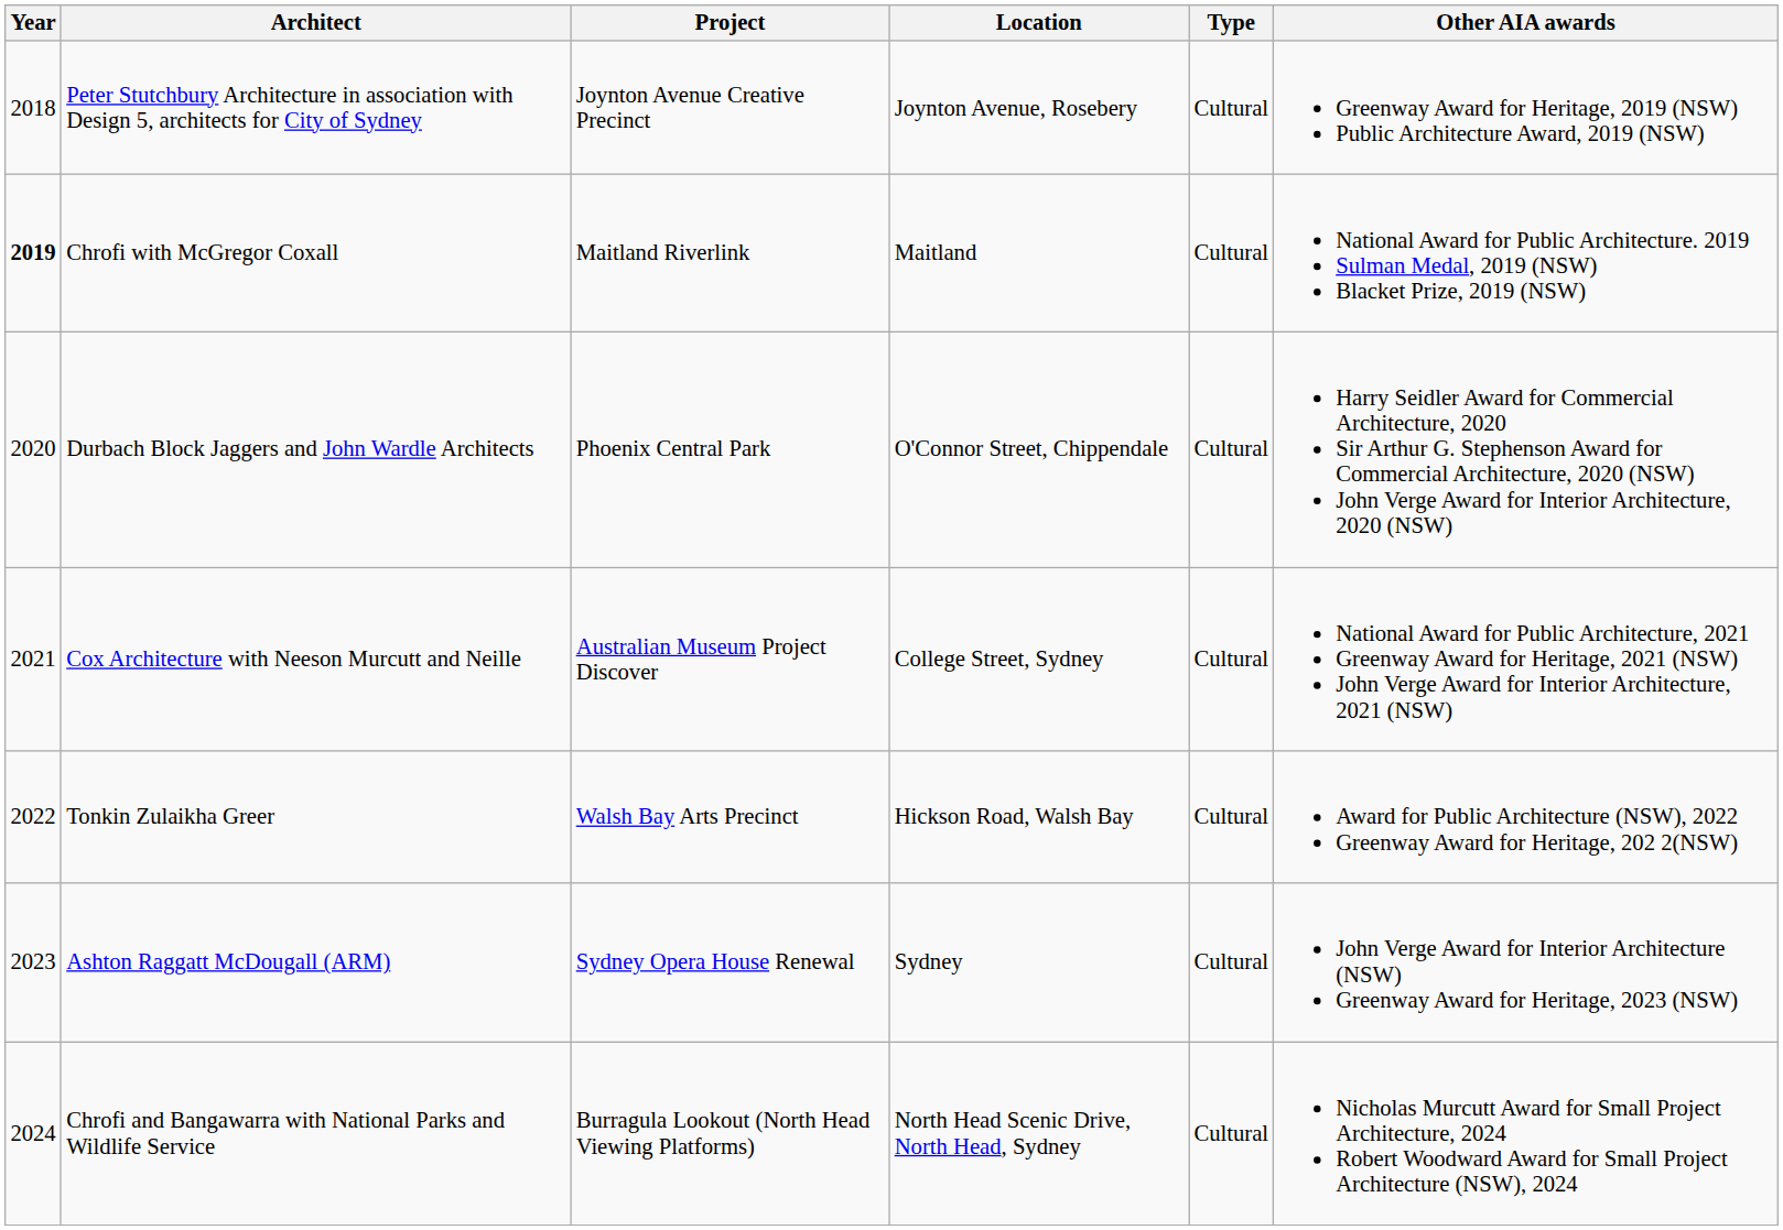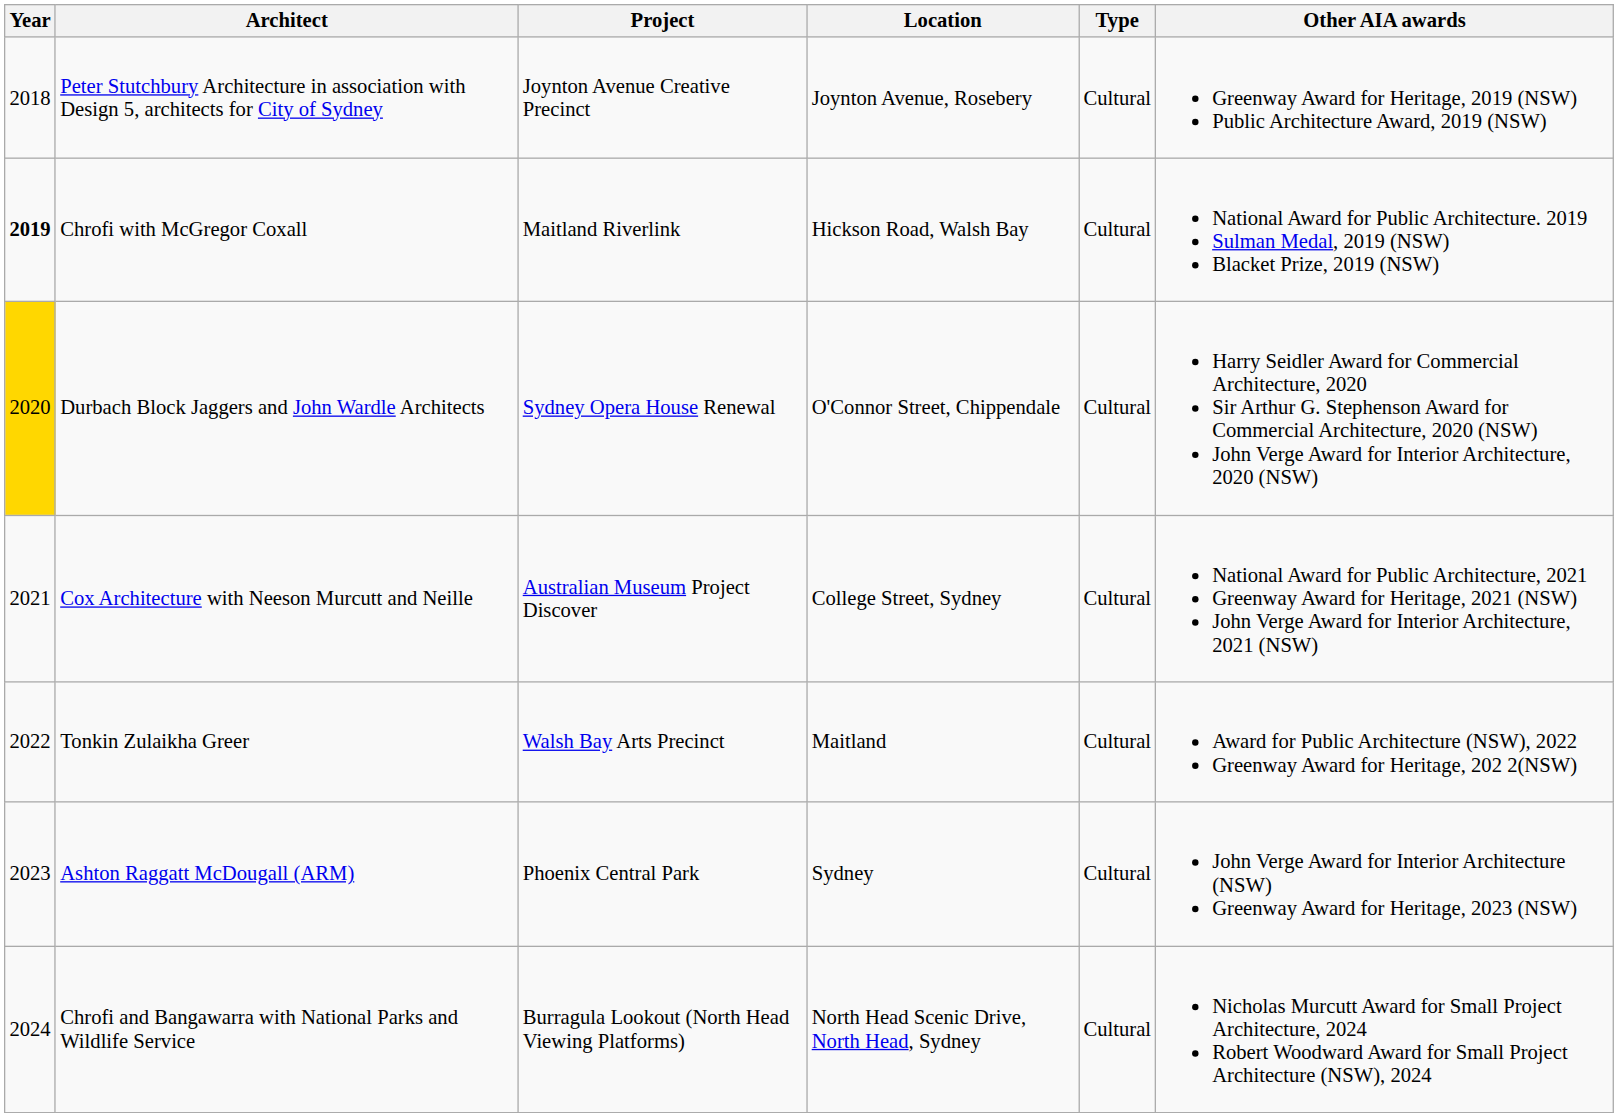 <table class="wikitable sortable">
 <tr>
 <th>Year</th>
 <th>Architect</th>
 <th>Project</th>
 <th>Location</th>
 <th>Type</th>
 <th>Other AIA awards</th>
 </tr>
 <tr>
 <td>2018</td>
 <td><a href='#'>Peter Stutchbury</a> Architecture in association with Design 5, architects for <a href='#'>City of Sydney</a></td>
 <td>Joynton Avenue Creative Precinct</td>
 <td>Joynton Avenue, Rosebery</td>
 <td>Cultural</td>
 <td><br><ul><li>Greenway Award for Heritage, 2019 (NSW)</li><li>Public Architecture Award, 2019 (NSW)</li></ul></td>
 </tr>
 <tr>
 <td><strong>2019</strong></td>
 <td>Chrofi with McGregor Coxall</td>
 <td>Maitland Riverlink</td>
-<td>Maitland</td>
+<td>Hickson Road, Walsh Bay</td>
 <td>Cultural</td>
 <td><br><ul><li>National Award for Public Architecture. 2019</li><li><a href='#'>Sulman Medal</a>, 2019 (NSW)</li><li>Blacket Prize, 2019 (NSW)</li></ul></td>
 </tr>
 <tr>
-<td>2020</td>
+<td style="background: gold;">2020</td>
 <td>Durbach Block Jaggers and <a href='#'>John Wardle</a> Architects</td>
-<td>Phoenix Central Park </td>
+<td><a href='#'>Sydney Opera House</a> Renewal</td>
 <td>O'Connor Street, Chippendale</td>
 <td>Cultural</td>
 <td><br><ul><li>Harry Seidler Award for Commercial Architecture, 2020 </li><li>Sir Arthur G. Stephenson Award for Commercial Architecture, 2020 (NSW)</li><li>John Verge Award for Interior Architecture, 2020 (NSW)</li></ul></td>
 </tr>
 <tr>
 <td>2021</td>
 <td><a href='#'>Cox Architecture</a> with Neeson Murcutt and Neille</td>
 <td><a href='#'>Australian Museum</a> Project Discover</td>
 <td>College Street, Sydney</td>
 <td>Cultural</td>
 <td><br><ul><li>National Award for Public Architecture, 2021</li><li>Greenway Award for Heritage, 2021 (NSW)</li><li>John Verge Award for Interior Architecture, 2021 (NSW)</li></ul></td>
 </tr>
 <tr>
 <td>2022</td>
 <td>Tonkin Zulaikha Greer</td>
 <td><a href='#'>Walsh Bay</a> Arts Precinct</td>
-<td>Hickson Road, Walsh Bay</td>
+<td>Maitland</td>
 <td>Cultural</td>
 <td><br><ul><li>Award for Public Architecture (NSW), 2022</li><li>Greenway Award for Heritage, 202 2(NSW)</li></ul></td>
 </tr>
 <tr>
 <td>2023</td>
 <td><a href='#'>Ashton Raggatt McDougall (ARM)</a></td>
-<td><a href='#'>Sydney Opera House</a> Renewal</td>
+<td>Phoenix Central Park </td>
 <td>Sydney</td>
 <td>Cultural</td>
 <td><br><ul><li>John Verge Award for Interior Architecture (NSW)</li><li>Greenway Award for Heritage, 2023 (NSW)</li></ul></td>
 </tr>
 <tr>
 <td>2024</td>
 <td>Chrofi and Bangawarra with National Parks and Wildlife Service</td>
 <td>Burragula Lookout (North Head Viewing Platforms)</td>
 <td>North Head Scenic Drive, <a href='#'>North Head</a>, Sydney</td>
 <td>Cultural</td>
 <td><br><ul><li>Nicholas Murcutt Award for Small Project Architecture, 2024</li><li>Robert Woodward Award for Small Project Architecture (NSW), 2024</li></ul></td>
 </tr>
 <tr>
 </tr>
 </table>
